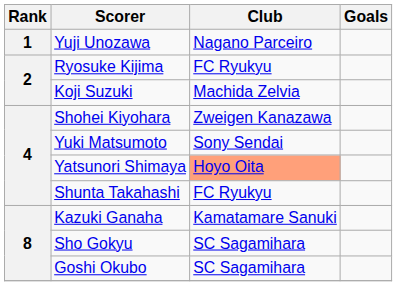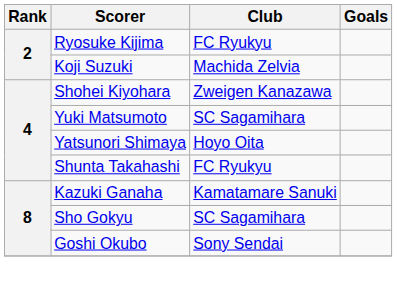 <table class="wikitable">
 <tr>
 <th>Rank</th>
 <th>Scorer</th>
 <th>Club</th>
 <th>Goals</th>
-</tr>
-<tr>
-<th>1</th>
-<td> <a href='#'>Yuji Unozawa</a></td>
-<td><a href='#'>Nagano Parceiro</a></td>
-<td></td>
 </tr>
 <tr>
 <th rowspan=2>2</th>
 <td> <a href='#'>Ryosuke Kijima</a></td>
 <td><a href='#'>FC Ryukyu</a></td>
 <td></td>
 </tr>
 <tr>
 <td> <a href='#'>Koji Suzuki</a></td>
 <td><a href='#'>Machida Zelvia</a></td>
 <td></td>
 </tr>
 <tr>
 <th rowspan=4>4</th>
 <td> <a href='#'>Shohei Kiyohara</a></td>
 <td><a href='#'>Zweigen Kanazawa</a></td>
 <td></td>
 </tr>
 <tr>
 <td> <a href='#'>Yuki Matsumoto</a></td>
-<td><a href='#'>Sony Sendai</a></td>
+<td><a href='#'>SC Sagamihara</a></td>
 <td></td>
 </tr>
 <tr>
 <td> <a href='#'>Yatsunori Shimaya</a></td>
-<td style="background: lightsalmon;"><a href='#'>Hoyo Oita</a></td>
+<td><a href='#'>Hoyo Oita</a></td>
 <td></td>
 </tr>
 <tr>
 <td> <a href='#'>Shunta Takahashi</a></td>
 <td><a href='#'>FC Ryukyu</a></td>
 <td></td>
 </tr>
 <tr>
 <th rowspan=3>8</th>
 <td> <a href='#'>Kazuki Ganaha</a></td>
 <td><a href='#'>Kamatamare Sanuki</a></td>
 <td></td>
 </tr>
 <tr>
 <td> <a href='#'>Sho Gokyu</a></td>
 <td><a href='#'>SC Sagamihara</a></td>
 <td></td>
 </tr>
 <tr>
 <td> <a href='#'>Goshi Okubo</a></td>
-<td><a href='#'>SC Sagamihara</a></td>
+<td><a href='#'>Sony Sendai</a></td>
 <td></td>
 </tr>
 <tr>
 </tr>
 </table>
